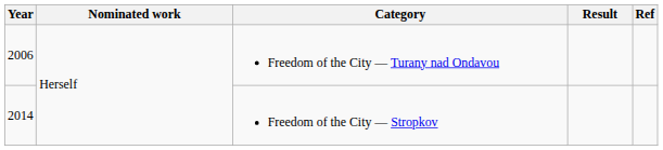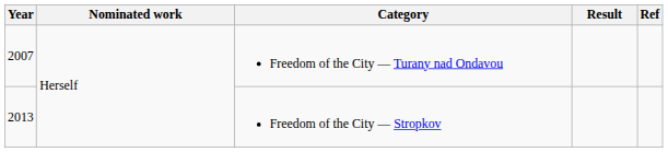 <table class="wikitable">
 <tr>
 <th style="width:10px;">Year</th>
 <th style="width:237px;">Nominated work</th>
 <th style="width:410px;">Category</th>
 <th style="width:73px;">Result</th>
 <th>Ref</th>
 </tr>
 <tr>
-<td>2006</td>
+<td>2007</td>
 <td rowspan=2>Herself</td>
 <td><br><ul><li>Freedom of the City — <a href='#'>Turany nad Ondavou</a></li></ul></td>
 <td></td>
 <td align=center></td>
 </tr>
 <tr>
-<td>2014</td>
+<td>2013</td>
 <td><br><ul><li>Freedom of the City — <a href='#'>Stropkov</a></li></ul></td>
 <td></td>
 <td align=center></td>
 </tr>
 </table>
